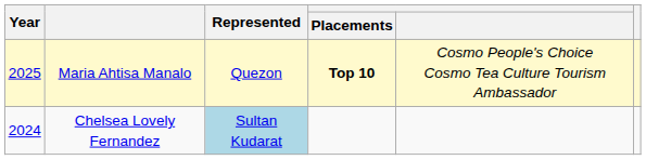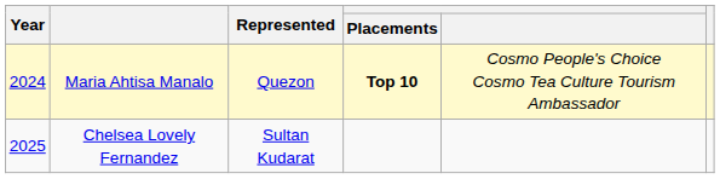 <table class="wikitable" style="text-align:center; line-height:20px; font-size:90%; width:100%;">
 <tr>
 <th rowspan="2">Year</th>
 <th rowspan="2"></th>
 <th rowspan="2">Represented</th>
 <th colspan="2"></th>
 <th rowspan="2"></th>
 </tr>
 <tr>
 <th>Placements</th>
 <th></th>
 </tr>
 <tr style="background:#FFFACD;">
-<td><a href='#'>2025</a></td>
+<td><a href='#'>2024</a></td>
 <td><a href='#'>Maria Ahtisa Manalo</a></td>
 <td><a href='#'>Quezon</a></td>
 <td><strong>Top 10</strong></td>
 <td><em>Cosmo People's Choice</em><br><em>Cosmo Tea Culture Tourism Ambassador</em></td>
 <td></td>
 </tr>
 <tr>
-<td><a href='#'>2024</a></td>
+<td><a href='#'>2025</a></td>
 <td><a href='#'>Chelsea Lovely Fernandez</a></td>
-<td style="background: lightblue;"><a href='#'>Sultan Kudarat</a></td>
+<td><a href='#'>Sultan Kudarat</a></td>
 <td></td>
 <td></td>
 <td></td>
 </tr>
 </table>
